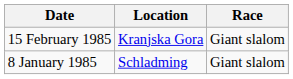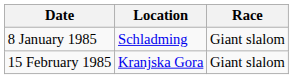 <table class="wikitable">
 <tr>
 <th><strong>Date</strong></th>
 <th><strong>Location</strong></th>
 <th><strong>Race</strong></th>
 </tr>
 <tr>
+<td>8 January 1985</td>
+<td> <a href='#'>Schladming</a></td>
+<td>Giant slalom</td>
+</tr>
+<tr>
 <td>15 February 1985</td>
 <td> <a href='#'>Kranjska Gora</a></td>
 <td>Giant slalom</td>
 </tr>
-<tr>
-<td>8 January 1985</td>
-<td> <a href='#'>Schladming</a></td>
-<td>Giant slalom</td>
-</tr>
 </table>
